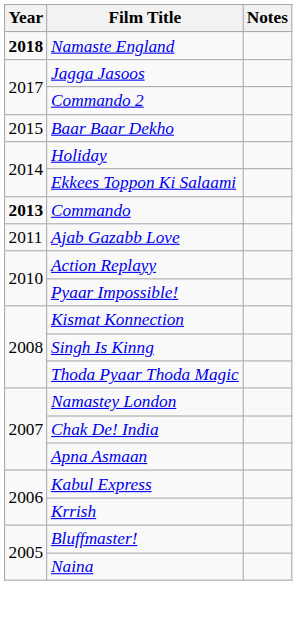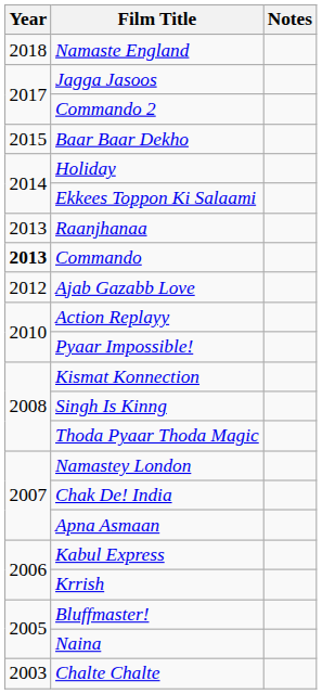 <table class="wikitable">
 <tr>
 <th>Year</th>
 <th>Film Title</th>
 <th>Notes</th>
 </tr>
 <tr>
-<td><strong>2018</strong></td>
+<td>2018</td>
 <td><em><a href='#'>Namaste England</a></em></td>
 <td></td>
 </tr>
 <tr>
 <td rowspan="2">2017</td>
 <td><em><a href='#'>Jagga Jasoos</a></em></td>
 <td></td>
 </tr>
 <tr>
 <td><em><a href='#'>Commando 2</a></em></td>
 <td></td>
 </tr>
 <tr>
 <td>2015</td>
 <td><em><a href='#'>Baar Baar Dekho</a></em></td>
 <td></td>
 </tr>
 <tr>
 <td rowspan="2">2014</td>
 <td><a href='#'><em>Holiday</em></a></td>
 <td></td>
 </tr>
 <tr>
 <td><em><a href='#'>Ekkees Toppon Ki Salaami</a></em></td>
 <td></td>
 </tr>
 <tr>
+<td>2013</td>
+<td><em><a href='#'>Raanjhanaa</a></em></td>
+<td></td>
+</tr>
+<tr>
 <td><strong>2013</strong></td>
 <td><a href='#'><em>Commando</em></a></td>
 <td></td>
 </tr>
 <tr>
-<td>2011</td>
+<td>2012</td>
 <td><em><a href='#'>Ajab Gazabb Love</a></em></td>
 <td></td>
 </tr>
 <tr>
 <td rowspan="2">2010</td>
 <td><em><a href='#'>Action Replayy</a></em></td>
 <td></td>
 </tr>
 <tr>
 <td><em><a href='#'>Pyaar Impossible!</a></em></td>
 <td></td>
 </tr>
 <tr>
 <td rowspan="3">2008</td>
 <td><em><a href='#'>Kismat Konnection</a></em></td>
 <td></td>
 </tr>
 <tr>
 <td><em><a href='#'>Singh Is Kinng</a></em></td>
 <td></td>
 </tr>
 <tr>
 <td><em><a href='#'>Thoda Pyaar Thoda Magic</a></em></td>
 <td></td>
 </tr>
 <tr>
 <td rowspan="3">2007</td>
 <td><em><a href='#'>Namastey London</a></em></td>
 <td></td>
 </tr>
 <tr>
 <td><em><a href='#'>Chak De! India</a></em></td>
 <td></td>
 </tr>
 <tr>
 <td><em><a href='#'>Apna Asmaan</a></em></td>
 <td></td>
 </tr>
 <tr>
 <td rowspan="2">2006</td>
 <td><em><a href='#'>Kabul Express</a></em></td>
 <td></td>
 </tr>
 <tr>
 <td><em><a href='#'>Krrish</a></em></td>
 <td></td>
 </tr>
 <tr>
 <td rowspan="2">2005</td>
 <td><em><a href='#'>Bluffmaster!</a></em></td>
 <td></td>
 </tr>
 <tr>
 <td><a href='#'><em>Naina</em></a></td>
 <td></td>
 </tr>
+<tr>
+<td>2003</td>
+<td><a href='#'><em>Chalte Chalte</em></a></td>
+<td></td>
+</tr>
 </table>
